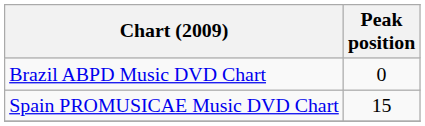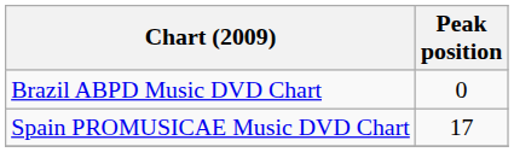 <table class="wikitable sortable">
 <tr>
 <th>Chart (2009)</th>
 <th>Peak<br>position</th>
 </tr>
 <tr>
 <td><a href='#'>Brazil ABPD Music DVD Chart</a></td>
 <td align="center">0</td>
 </tr>
 <tr>
 <td><a href='#'>Spain PROMUSICAE Music DVD Chart</a></td>
-<td align="center">15</td>
+<td align="center">17</td>
 </tr>
 <tr>
 </tr>
 </table>
